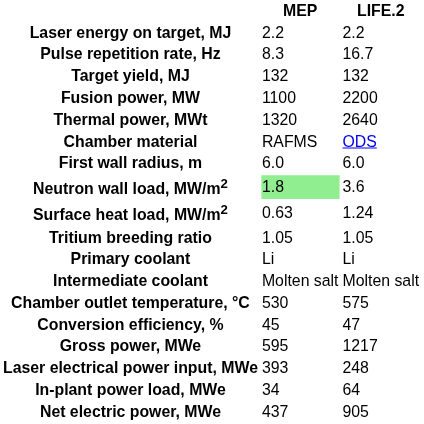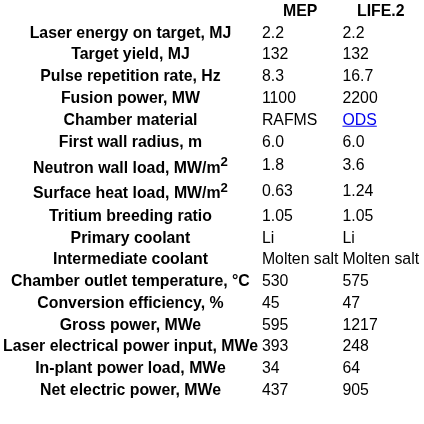 <table>
 <tr>
 <th></th>
 <th>MEP</th>
 <th>LIFE.2</th>
 </tr>
 <tr>
 <th>Laser energy on target, MJ</th>
 <td>2.2</td>
 <td>2.2</td>
 </tr>
 <tr>
+<th>Target yield, MJ</th>
+<td>132</td>
+<td>132</td>
+</tr>
+<tr>
 <th>Pulse repetition rate, Hz</th>
 <td>8.3</td>
 <td>16.7</td>
 </tr>
 <tr>
-<th>Target yield, MJ</th>
-<td>132</td>
-<td>132</td>
-</tr>
-<tr>
 <th>Fusion power, MW</th>
 <td>1100</td>
 <td>2200</td>
-</tr>
-<tr>
-<th>Thermal power, MWt</th>
-<td>1320</td>
-<td>2640</td>
 </tr>
 <tr>
 <th>Chamber material</th>
 <td>RAFMS</td>
 <td><a href='#'>ODS</a></td>
 </tr>
 <tr>
 <th>First wall radius, m</th>
 <td>6.0</td>
 <td>6.0</td>
 </tr>
 <tr>
 <th>Neutron wall load, MW/m<sup>2</sup></th>
-<td style="background: lightgreen;">1.8</td>
+<td>1.8</td>
 <td>3.6</td>
 </tr>
 <tr>
 <th>Surface heat load, MW/m<sup>2</sup></th>
 <td>0.63</td>
 <td>1.24</td>
 </tr>
 <tr>
 <th>Tritium breeding ratio</th>
 <td>1.05</td>
 <td>1.05</td>
 </tr>
 <tr>
 <th>Primary coolant</th>
 <td>Li</td>
 <td>Li</td>
 </tr>
 <tr>
 <th>Intermediate coolant</th>
 <td>Molten salt</td>
 <td>Molten salt</td>
 </tr>
 <tr>
 <th>Chamber outlet temperature, °C</th>
 <td>530</td>
 <td>575</td>
 </tr>
 <tr>
 <th>Conversion efficiency, %</th>
 <td>45</td>
 <td>47</td>
 </tr>
 <tr>
 <th>Gross power, MWe</th>
 <td>595</td>
 <td>1217</td>
 </tr>
 <tr>
 <th>Laser electrical power input, MWe</th>
 <td>393</td>
 <td>248</td>
 </tr>
 <tr>
 <th>In-plant power load, MWe</th>
 <td>34</td>
 <td>64</td>
 </tr>
 <tr>
 <th>Net electric power, MWe</th>
 <td>437</td>
 <td>905</td>
 </tr>
 </table>
